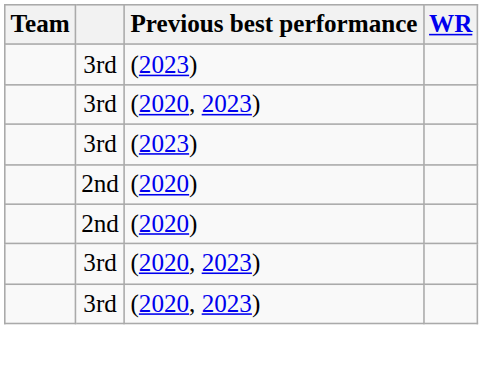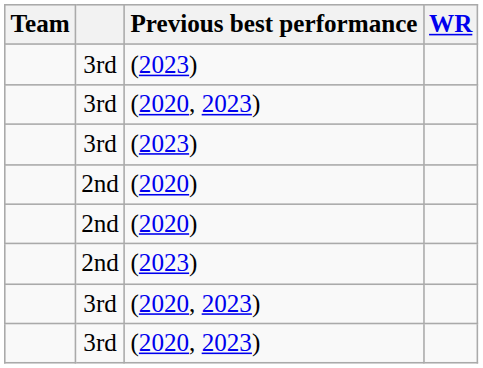 <table class="wikitable sortable">
 <tr>
 <th>Team</th>
 <th data-sort-type="number"></th>
 <th>Previous best performance</th>
 <th data-sort-type="number"><a href='#'>WR</a></th>
 </tr>
 <tr>
 <td></td>
 <td style="text-align:center">3rd</td>
 <td> (<a href='#'>2023</a>)</td>
 <td></td>
 </tr>
 <tr>
 <td></td>
 <td style="text-align:center">3rd</td>
 <td> (<a href='#'>2020</a>, <a href='#'>2023</a>)</td>
 <td></td>
 </tr>
 <tr>
 <td></td>
 <td style="text-align:center">3rd</td>
 <td> (<a href='#'>2023</a>)</td>
 <td></td>
 </tr>
 <tr>
 <td></td>
 <td style="text-align:center">2nd</td>
 <td> (<a href='#'>2020</a>)</td>
 <td></td>
 </tr>
 <tr>
 <td></td>
 <td style="text-align:center">2nd</td>
 <td> (<a href='#'>2020</a>)</td>
 <td></td>
 </tr>
 <tr>
 <td></td>
+<td style="text-align:center">2nd</td>
+<td> (<a href='#'>2023</a>)</td>
+<td></td>
+</tr>
+<tr>
+<td></td>
 <td style="text-align:center">3rd</td>
 <td> (<a href='#'>2020</a>, <a href='#'>2023</a>)</td>
 <td></td>
 </tr>
 <tr>
 <td></td>
 <td style="text-align:center">3rd</td>
 <td> (<a href='#'>2020</a>, <a href='#'>2023</a>)</td>
 <td></td>
 </tr>
 </table>
